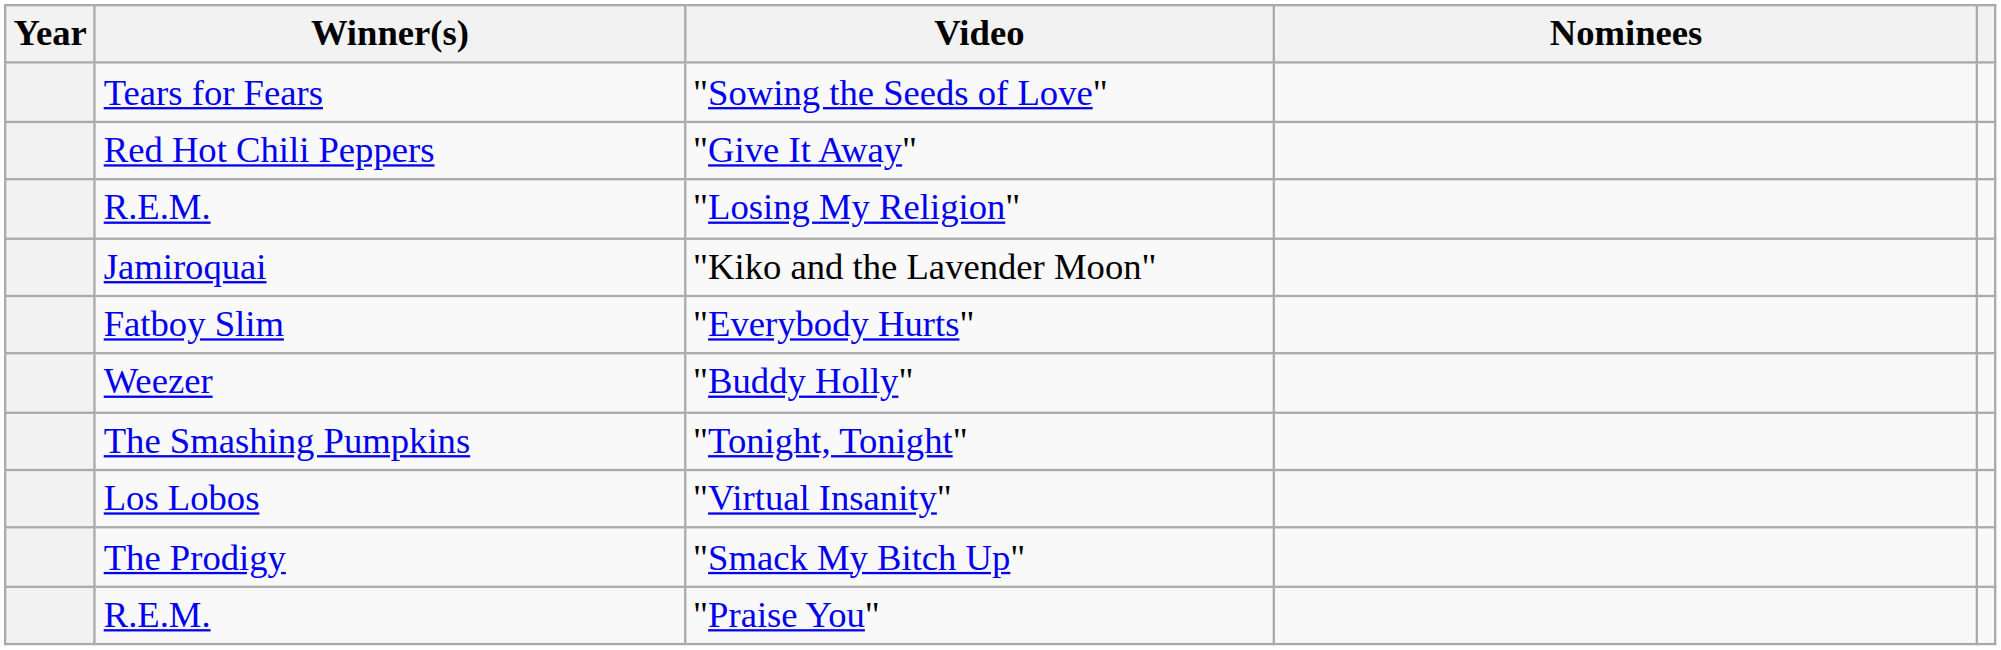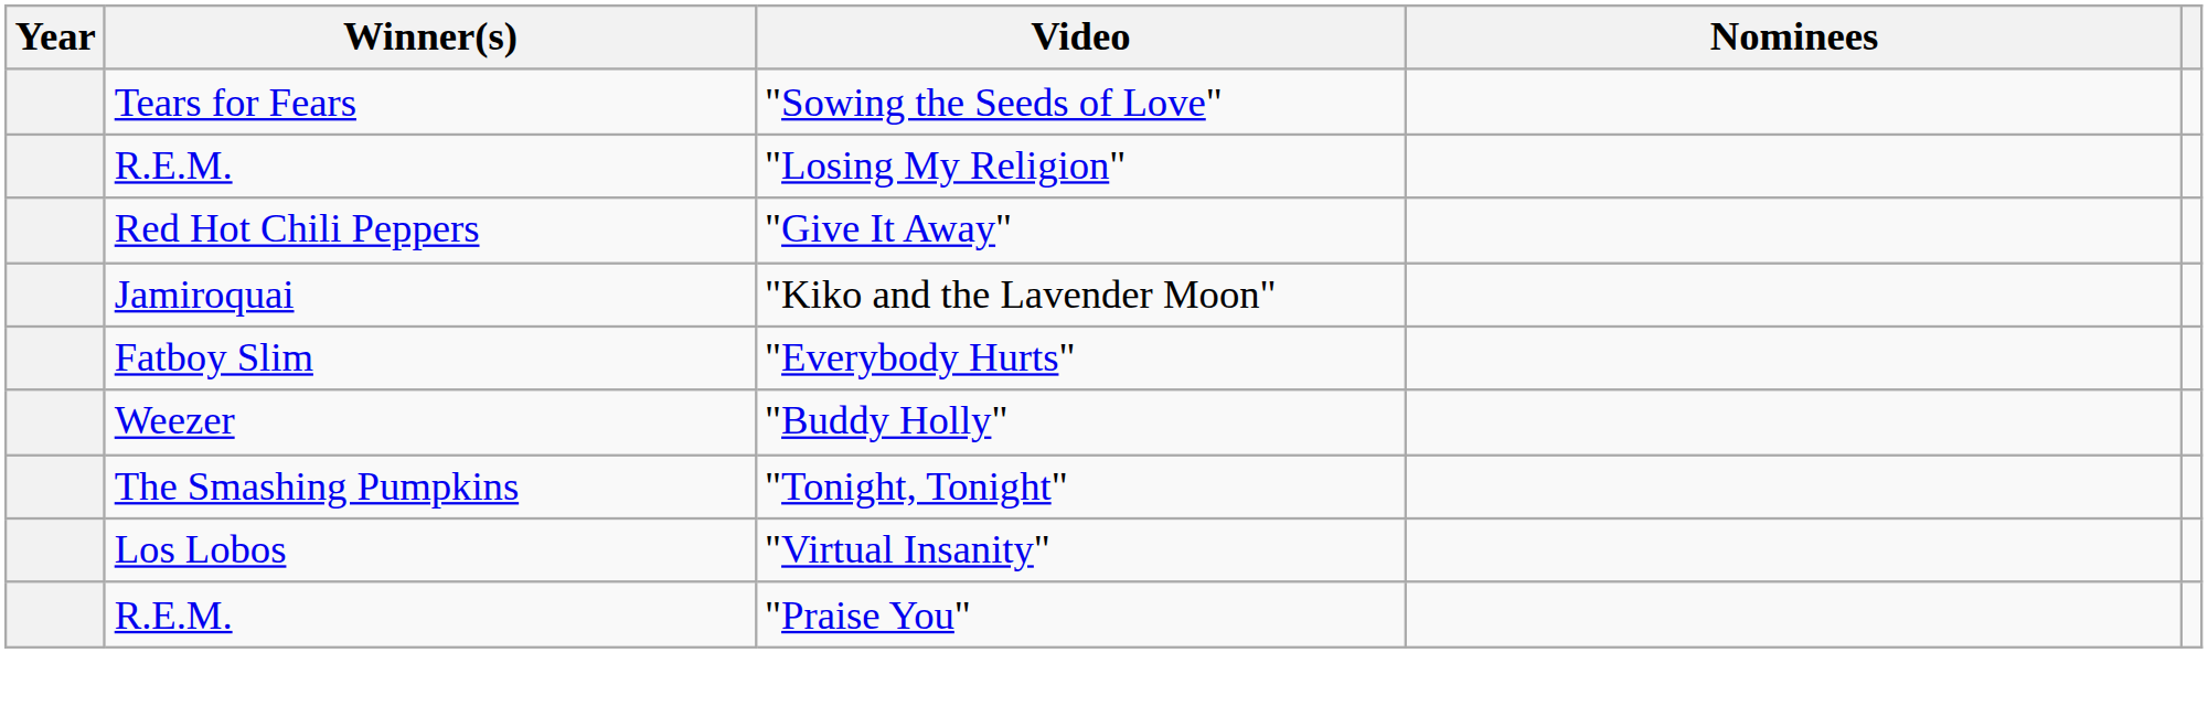 <table class="wikitable sortable">
 <tr>
 <th scope="col">Year</th>
 <th scope="col" style="width:250px;">Winner(s)</th>
 <th scope="col" style="width:250px;">Video</th>
 <th scope="col" style="width:300px;">Nominees</th>
 <th scope="col" class="unsortable"></th>
 </tr>
 <tr>
 <th scope="row"></th>
 <td><a href='#'>Tears for Fears</a></td>
 <td>"<a href='#'>Sowing the Seeds of Love</a>"</td>
 <td></td>
 <td align="center"></td>
 </tr>
 <tr>
 <th scope="row"></th>
-<td><a href='#'>Red Hot Chili Peppers</a></td>
-<td>"<a href='#'>Give It Away</a>"</td>
+<td><a href='#'>R.E.M.</a></td>
+<td>"<a href='#'>Losing My Religion</a>"</td>
 <td></td>
 <td align="center"></td>
 </tr>
 <tr>
 <th scope="row"></th>
-<td><a href='#'>R.E.M.</a></td>
-<td>"<a href='#'>Losing My Religion</a>"</td>
+<td><a href='#'>Red Hot Chili Peppers</a></td>
+<td>"<a href='#'>Give It Away</a>"</td>
 <td></td>
 <td align="center"></td>
 </tr>
 <tr>
 <th scope="row"></th>
 <td><a href='#'>Jamiroquai</a></td>
 <td>"Kiko and the Lavender Moon"</td>
 <td></td>
 <td align="center"></td>
 </tr>
 <tr>
 <th scope="row"></th>
 <td><a href='#'>Fatboy Slim</a></td>
 <td>"<a href='#'>Everybody Hurts</a>"</td>
 <td></td>
 <td align="center"></td>
 </tr>
 <tr>
 <th scope="row"></th>
 <td><a href='#'>Weezer</a></td>
 <td>"<a href='#'>Buddy Holly</a>"</td>
 <td></td>
 <td align="center"></td>
 </tr>
 <tr>
 <th scope="row"></th>
 <td><a href='#'>The Smashing Pumpkins</a></td>
 <td>"<a href='#'>Tonight, Tonight</a>"</td>
 <td></td>
 <td align="center"></td>
 </tr>
 <tr>
 <th scope="row"></th>
 <td><a href='#'>Los Lobos</a></td>
 <td>"<a href='#'>Virtual Insanity</a>"</td>
 <td></td>
 <td align="center"></td>
 </tr>
 <tr>
 <th scope="row"></th>
-<td><a href='#'>The Prodigy</a></td>
-<td>"<a href='#'>Smack My Bitch Up</a>"</td>
-<td></td>
-<td align="center"></td>
-</tr>
-<tr>
-<th scope="row"></th>
 <td><a href='#'>R.E.M.</a></td>
 <td>"<a href='#'>Praise You</a>"</td>
 <td></td>
 <td align="center"></td>
 </tr>
 </table>
